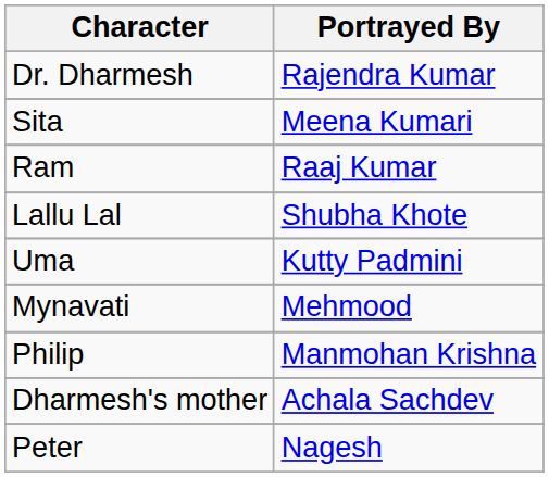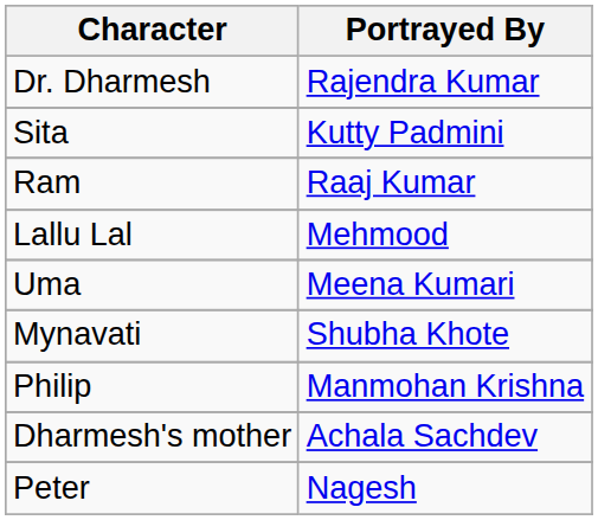 <table class="wikitable">
 <tr>
 <th Rowspan=1>Character</th>
 <th colspan="2">Portrayed By</th>
 </tr>
 <tr>
 <td>Dr. Dharmesh</td>
 <td><a href='#'>Rajendra Kumar</a></td>
 </tr>
 <tr>
 </tr>
 <tr>
 <td>Sita</td>
-<td><a href='#'>Meena Kumari</a></td>
+<td><a href='#'>Kutty Padmini</a></td>
 </tr>
 <tr>
 </tr>
 <tr>
 <td>Ram</td>
 <td><a href='#'>Raaj Kumar</a></td>
 </tr>
 <tr>
 </tr>
 <tr>
 <td>Lallu Lal</td>
-<td><a href='#'>Shubha Khote</a></td>
+<td><a href='#'>Mehmood</a></td>
 </tr>
 <tr>
 </tr>
 <tr>
 <td>Uma</td>
-<td><a href='#'>Kutty Padmini</a></td>
+<td><a href='#'>Meena Kumari</a></td>
 </tr>
 <tr>
 </tr>
 <tr>
 <td>Mynavati</td>
-<td><a href='#'>Mehmood</a></td>
+<td><a href='#'>Shubha Khote</a></td>
 </tr>
 <tr>
 </tr>
 <tr>
 <td>Philip</td>
 <td><a href='#'>Manmohan Krishna</a></td>
 </tr>
 <tr>
 </tr>
 <tr>
 <td>Dharmesh's mother</td>
 <td><a href='#'>Achala Sachdev</a></td>
 </tr>
 <tr>
 </tr>
 <tr>
 <td>Peter</td>
 <td><a href='#'>Nagesh</a></td>
 </tr>
 </table>
